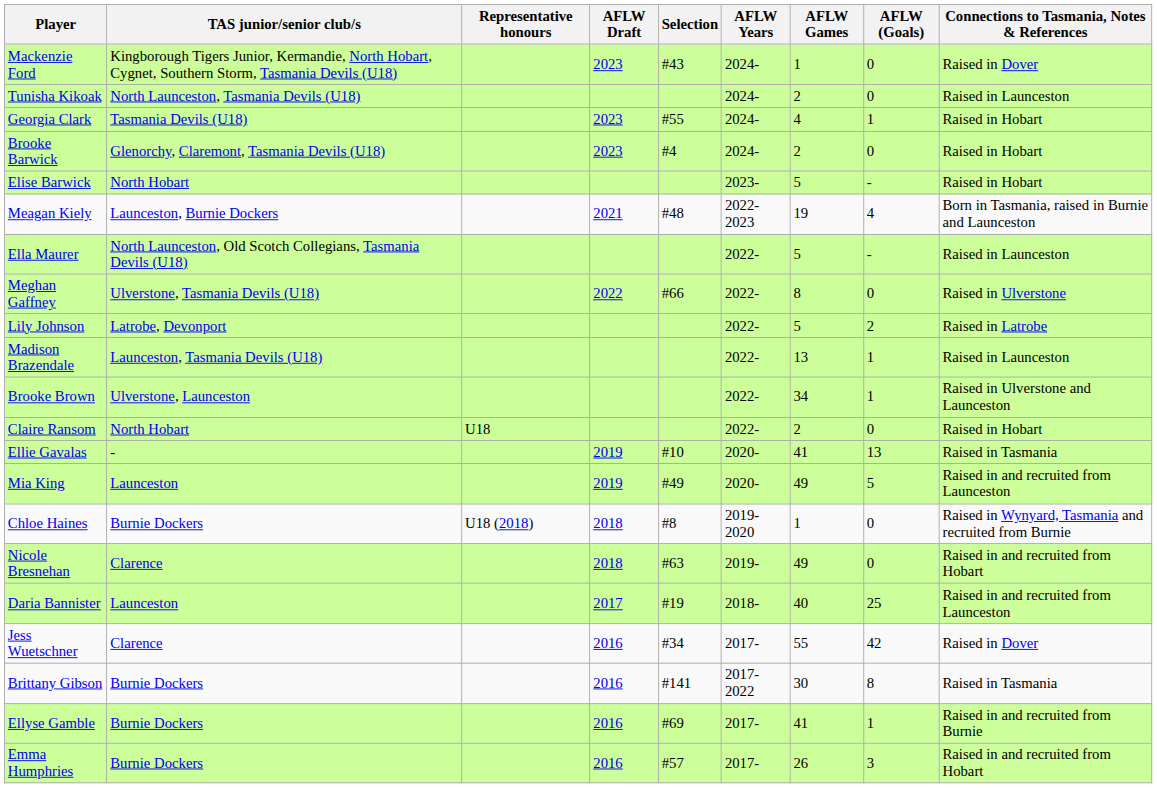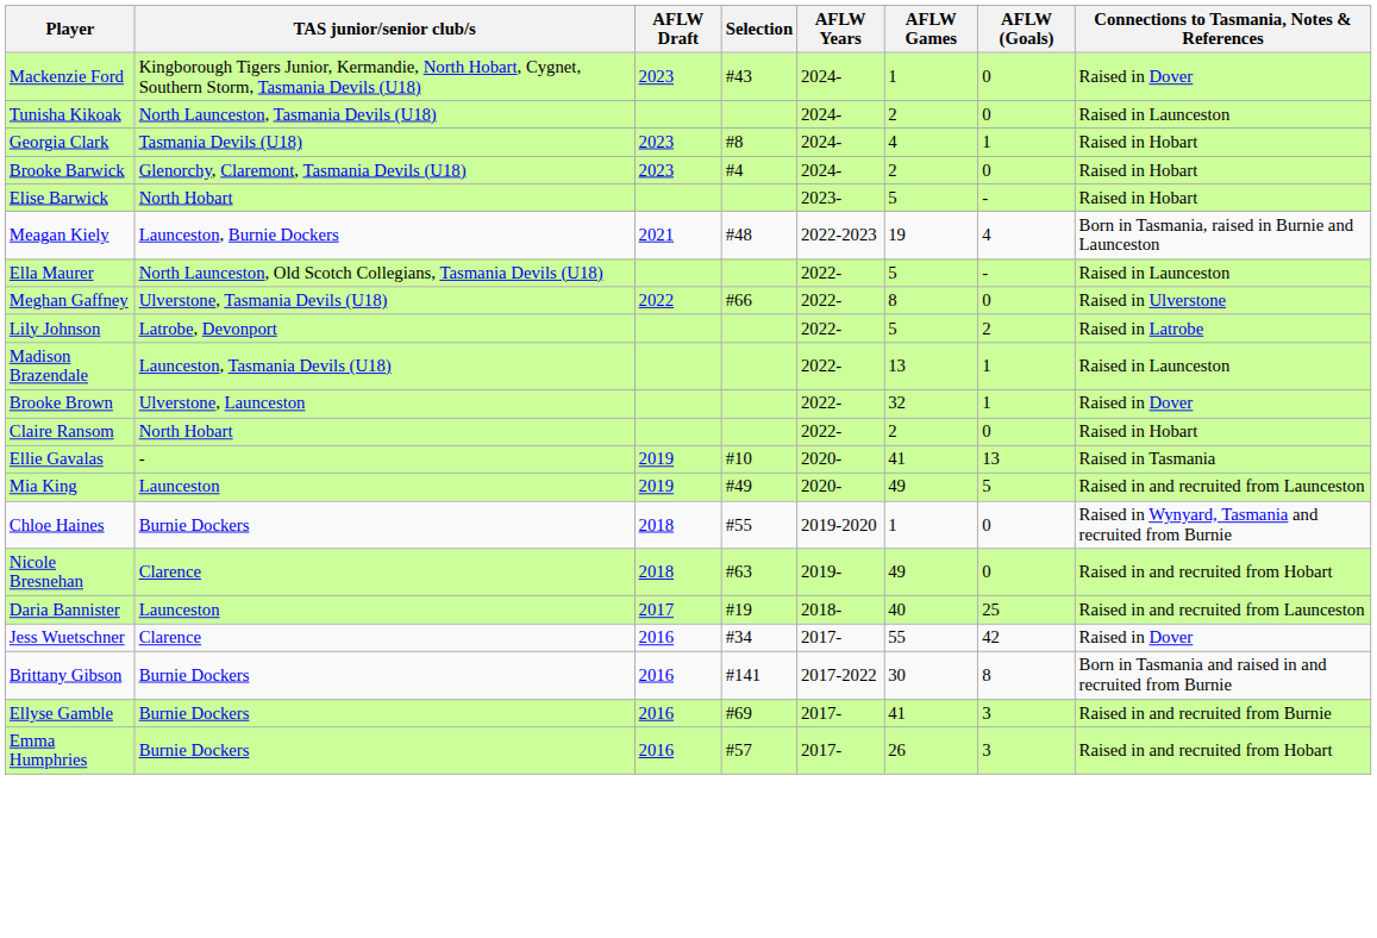 <table class="wikitable sortable">
 <tr>
 <th>Player</th>
 <th>TAS junior/senior club/s</th>
-<th>Representative honours</th>
 <th>AFLW Draft</th>
 <th>Selection</th>
 <th>AFLW Years</th>
 <th>AFLW Games</th>
 <th>AFLW (Goals)</th>
 <th>Connections to Tasmania, Notes & References</th>
 </tr>
 <tr bgcolor="#CCFF99">
 <td><a href='#'>Mackenzie Ford</a></td>
 <td>Kingborough Tigers Junior, Kermandie, <a href='#'>North Hobart</a>, Cygnet, Southern Storm, <a href='#'>Tasmania Devils (U18)</a></td>
-<td></td>
 <td><a href='#'>2023</a></td>
 <td>#43</td>
 <td>2024-</td>
 <td>1</td>
 <td>0</td>
 <td>Raised in <a href='#'>Dover</a></td>
 </tr>
 <tr bgcolor="#CCFF99">
 <td><a href='#'>Tunisha Kikoak</a></td>
 <td><a href='#'>North Launceston</a>, <a href='#'>Tasmania Devils (U18)</a></td>
 <td></td>
 <td></td>
-<td></td>
 <td>2024-</td>
 <td>2</td>
 <td>0</td>
 <td>Raised in Launceston</td>
 </tr>
 <tr bgcolor="#CCFF99">
 <td><a href='#'>Georgia Clark</a></td>
 <td><a href='#'>Tasmania Devils (U18)</a></td>
-<td></td>
 <td><a href='#'>2023</a></td>
-<td>#55</td>
+<td>#8</td>
 <td>2024-</td>
 <td>4</td>
 <td>1</td>
 <td>Raised in Hobart</td>
 </tr>
 <tr bgcolor="#CCFF99">
 <td><a href='#'>Brooke Barwick</a></td>
 <td><a href='#'>Glenorchy</a>, <a href='#'>Claremont</a>, <a href='#'>Tasmania Devils (U18)</a></td>
-<td></td>
 <td><a href='#'>2023</a></td>
 <td>#4</td>
 <td>2024-</td>
 <td>2</td>
 <td>0</td>
 <td>Raised in Hobart</td>
 </tr>
 <tr bgcolor="#CCFF99">
 <td><a href='#'>Elise Barwick</a></td>
 <td><a href='#'>North Hobart</a></td>
 <td></td>
 <td></td>
-<td></td>
 <td>2023-</td>
 <td>5</td>
 <td>-</td>
 <td>Raised in Hobart</td>
 </tr>
 <tr>
 <td><a href='#'>Meagan Kiely</a></td>
 <td><a href='#'>Launceston</a>, <a href='#'>Burnie Dockers</a></td>
-<td></td>
 <td><a href='#'>2021</a></td>
 <td>#48</td>
 <td>2022-2023</td>
 <td>19</td>
 <td>4</td>
 <td>Born in Tasmania, raised in Burnie and Launceston</td>
 </tr>
 <tr bgcolor="#CCFF99">
 <td><a href='#'>Ella Maurer</a></td>
 <td><a href='#'>North Launceston</a>, Old Scotch Collegians, <a href='#'>Tasmania Devils (U18)</a></td>
 <td></td>
 <td></td>
-<td></td>
 <td>2022-</td>
 <td>5</td>
 <td>-</td>
 <td>Raised in Launceston</td>
 </tr>
 <tr bgcolor="#CCFF99">
 <td><a href='#'>Meghan Gaffney</a></td>
 <td><a href='#'>Ulverstone</a>, <a href='#'>Tasmania Devils (U18)</a></td>
-<td></td>
 <td><a href='#'>2022</a></td>
 <td>#66</td>
 <td>2022-</td>
 <td>8</td>
 <td>0</td>
 <td>Raised in <a href='#'>Ulverstone</a></td>
 </tr>
 <tr bgcolor="#CCFF99">
 <td><a href='#'>Lily Johnson</a></td>
 <td><a href='#'>Latrobe</a>, <a href='#'>Devonport</a></td>
 <td></td>
 <td></td>
-<td></td>
 <td>2022-</td>
 <td>5</td>
 <td>2</td>
 <td>Raised in <a href='#'>Latrobe</a></td>
 </tr>
 <tr bgcolor="#CCFF99">
 <td><a href='#'>Madison Brazendale</a></td>
 <td><a href='#'>Launceston</a>, <a href='#'>Tasmania Devils (U18)</a></td>
-<td></td>
 <td></td>
 <td></td>
 <td>2022-</td>
 <td>13</td>
 <td>1</td>
 <td>Raised in Launceston</td>
 </tr>
 <tr bgcolor="#CCFF99">
 <td><a href='#'>Brooke Brown</a></td>
 <td><a href='#'>Ulverstone</a>,  <a href='#'>Launceston</a></td>
 <td></td>
 <td></td>
-<td></td>
 <td>2022-</td>
-<td>34</td>
+<td>32</td>
 <td>1</td>
-<td>Raised in Ulverstone and Launceston</td>
+<td>Raised in <a href='#'>Dover</a></td>
 </tr>
 <tr bgcolor="#CCFF99">
 <td><a href='#'>Claire Ransom</a></td>
 <td><a href='#'>North Hobart</a></td>
-<td>U18</td>
 <td></td>
 <td></td>
 <td>2022-</td>
 <td>2</td>
 <td>0</td>
 <td>Raised in Hobart</td>
 </tr>
 <tr bgcolor="#CCFF99">
 <td><a href='#'>Ellie Gavalas</a></td>
 <td>-</td>
-<td></td>
 <td><a href='#'>2019</a></td>
 <td>#10</td>
 <td>2020-</td>
 <td>41</td>
 <td>13</td>
 <td>Raised in Tasmania</td>
 </tr>
 <tr bgcolor="#CCFF99">
 <td><a href='#'>Mia King</a></td>
 <td><a href='#'>Launceston</a></td>
-<td></td>
 <td><a href='#'>2019</a></td>
 <td>#49</td>
 <td>2020-</td>
 <td>49</td>
 <td>5</td>
 <td>Raised in and recruited from Launceston</td>
 </tr>
 <tr>
 <td><a href='#'>Chloe Haines</a></td>
 <td><a href='#'>Burnie Dockers</a></td>
-<td>U18 (<a href='#'>2018</a>)</td>
 <td><a href='#'>2018</a></td>
-<td>#8</td>
+<td>#55</td>
 <td>2019-2020</td>
 <td>1</td>
 <td>0</td>
 <td>Raised in <a href='#'>Wynyard, Tasmania</a> and recruited from Burnie</td>
 </tr>
 <tr bgcolor="#CCFF99">
 <td><a href='#'>Nicole Bresnehan</a></td>
 <td><a href='#'>Clarence</a></td>
-<td></td>
 <td><a href='#'>2018</a></td>
 <td>#63</td>
 <td>2019-</td>
 <td>49</td>
 <td>0</td>
 <td>Raised in and recruited from Hobart</td>
 </tr>
 <tr bgcolor="#CCFF99">
 <td><a href='#'>Daria Bannister</a></td>
 <td><a href='#'>Launceston</a></td>
-<td></td>
 <td><a href='#'>2017</a></td>
 <td>#19</td>
 <td>2018-</td>
 <td>40</td>
 <td>25</td>
 <td>Raised in and recruited from Launceston</td>
 </tr>
 <tr>
 <td><a href='#'>Jess Wuetschner</a></td>
 <td><a href='#'>Clarence</a></td>
-<td></td>
 <td><a href='#'>2016</a></td>
 <td>#34</td>
 <td>2017-</td>
 <td>55</td>
 <td>42</td>
 <td>Raised in <a href='#'>Dover</a></td>
 </tr>
 <tr>
 <td><a href='#'>Brittany Gibson</a></td>
 <td><a href='#'>Burnie Dockers</a></td>
-<td></td>
 <td><a href='#'>2016</a></td>
 <td>#141</td>
 <td>2017-2022</td>
 <td>30</td>
 <td>8</td>
-<td>Raised in Tasmania</td>
+<td>Born in Tasmania and raised in and recruited from Burnie</td>
 </tr>
 <tr bgcolor="#CCFF99">
 <td><a href='#'>Ellyse Gamble</a></td>
 <td><a href='#'>Burnie Dockers</a></td>
-<td></td>
 <td><a href='#'>2016</a></td>
 <td>#69</td>
 <td>2017-</td>
 <td>41</td>
-<td>1</td>
+<td>3</td>
 <td>Raised in and recruited from Burnie</td>
 </tr>
 <tr bgcolor="#CCFF99">
 <td><a href='#'>Emma Humphries</a></td>
 <td><a href='#'>Burnie Dockers</a></td>
-<td></td>
 <td><a href='#'>2016</a></td>
 <td>#57</td>
 <td>2017-</td>
 <td>26</td>
 <td>3</td>
 <td>Raised in and recruited from Hobart</td>
 </tr>
 </table>
